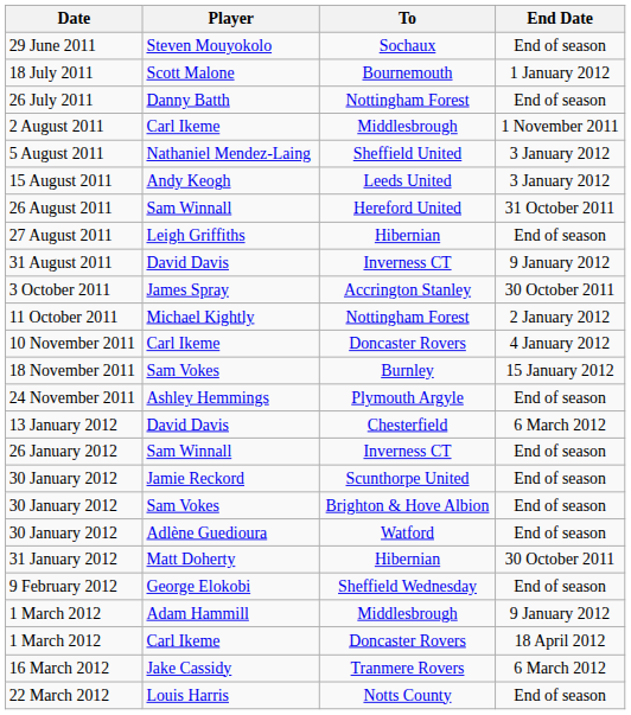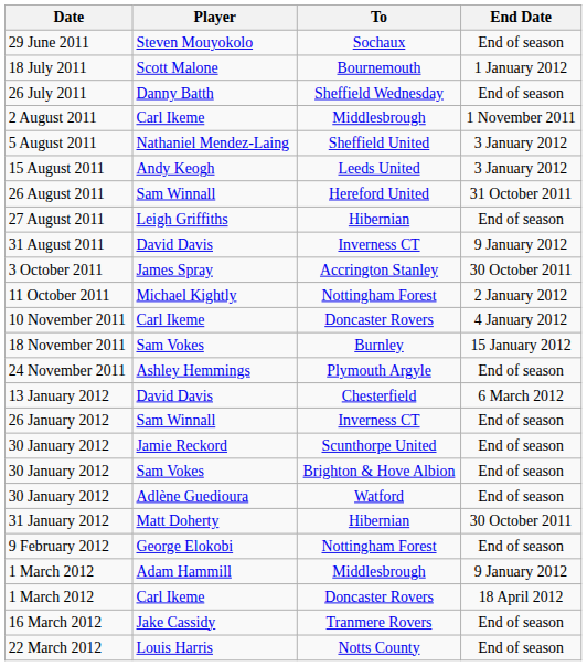 <table class="wikitable" style="text-align:center; font-size:95%;width:65%; text-align:left">
 <tr>
 <th><strong>Date</strong></th>
 <th><strong>Player</strong></th>
 <th><strong>To</strong></th>
 <th><strong>End Date</strong></th>
 </tr>
 <tr>
 <td>29 June 2011</td>
 <td> <a href='#'>Steven Mouyokolo</a></td>
 <td style="text-align:center;"> <a href='#'>Sochaux</a></td>
 <td style="text-align:center;">End of season</td>
 </tr>
 <tr>
 <td>18 July 2011</td>
 <td> <a href='#'>Scott Malone</a></td>
 <td style="text-align:center;"><a href='#'>Bournemouth</a></td>
 <td style="text-align:center;">1 January 2012</td>
 </tr>
 <tr>
 <td>26 July 2011</td>
 <td> <a href='#'>Danny Batth</a></td>
-<td style="text-align:center;"><a href='#'>Nottingham Forest</a></td>
+<td style="text-align:center;"><a href='#'>Sheffield Wednesday</a></td>
 <td style="text-align:center;">End of season</td>
 </tr>
 <tr>
 <td>2 August 2011</td>
 <td> <a href='#'>Carl Ikeme</a></td>
 <td style="text-align:center;"><a href='#'>Middlesbrough</a></td>
 <td style="text-align:center;">1 November 2011</td>
 </tr>
 <tr>
 <td>5 August 2011</td>
 <td> <a href='#'>Nathaniel Mendez-Laing</a></td>
 <td style="text-align:center;"><a href='#'>Sheffield United</a></td>
 <td style="text-align:center;">3 January 2012</td>
 </tr>
 <tr>
 <td>15 August 2011</td>
 <td> <a href='#'>Andy Keogh</a></td>
 <td style="text-align:center;"><a href='#'>Leeds United</a></td>
 <td style="text-align:center;">3 January 2012</td>
 </tr>
 <tr>
 <td>26 August 2011</td>
 <td> <a href='#'>Sam Winnall</a></td>
 <td style="text-align:center;"><a href='#'>Hereford United</a></td>
 <td style="text-align:center;">31 October 2011</td>
 </tr>
 <tr>
 <td>27 August 2011</td>
 <td> <a href='#'>Leigh Griffiths</a></td>
 <td style="text-align:center;"> <a href='#'>Hibernian</a></td>
 <td style="text-align:center;">End of season</td>
 </tr>
 <tr>
 <td>31 August 2011</td>
 <td> <a href='#'>David Davis</a></td>
 <td style="text-align:center;"> <a href='#'>Inverness CT</a></td>
 <td style="text-align:center;">9 January 2012</td>
 </tr>
 <tr>
 <td>3 October 2011</td>
 <td> <a href='#'>James Spray</a></td>
 <td style="text-align:center;"><a href='#'>Accrington Stanley</a></td>
 <td style="text-align:center;">30 October 2011</td>
 </tr>
 <tr>
 <td>11 October 2011</td>
 <td> <a href='#'>Michael Kightly</a></td>
 <td style="text-align:center;"><a href='#'>Nottingham Forest</a></td>
 <td style="text-align:center;">2 January 2012</td>
 </tr>
 <tr>
 <td>10 November 2011</td>
 <td> <a href='#'>Carl Ikeme</a></td>
 <td style="text-align:center;"><a href='#'>Doncaster Rovers</a></td>
 <td style="text-align:center;">4 January 2012</td>
 </tr>
 <tr>
 <td>18 November 2011</td>
 <td> <a href='#'>Sam Vokes</a></td>
 <td style="text-align:center;"><a href='#'>Burnley</a></td>
 <td style="text-align:center;">15 January 2012</td>
 </tr>
 <tr>
 <td>24 November 2011</td>
 <td> <a href='#'>Ashley Hemmings</a></td>
 <td style="text-align:center;"><a href='#'>Plymouth Argyle</a></td>
 <td style="text-align:center;">End of season</td>
 </tr>
 <tr>
 <td>13 January 2012</td>
 <td> <a href='#'>David Davis</a></td>
 <td style="text-align:center;"><a href='#'>Chesterfield</a></td>
 <td style="text-align:center;">6 March 2012</td>
 </tr>
 <tr>
 <td>26 January 2012</td>
 <td> <a href='#'>Sam Winnall</a></td>
 <td style="text-align:center;"> <a href='#'>Inverness CT</a></td>
 <td style="text-align:center;">End of season</td>
 </tr>
 <tr>
 <td>30 January 2012</td>
 <td> <a href='#'>Jamie Reckord</a></td>
 <td style="text-align:center;"><a href='#'>Scunthorpe United</a></td>
 <td style="text-align:center;">End of season</td>
 </tr>
 <tr>
 <td>30 January 2012</td>
 <td> <a href='#'>Sam Vokes</a></td>
 <td style="text-align:center;"><a href='#'>Brighton & Hove Albion</a></td>
 <td style="text-align:center;">End of season</td>
 </tr>
 <tr>
 <td>30 January 2012</td>
 <td> <a href='#'>Adlène Guedioura</a></td>
 <td style="text-align:center;"><a href='#'>Watford</a></td>
 <td style="text-align:center;">End of season</td>
 </tr>
 <tr>
 <td>31 January 2012</td>
 <td> <a href='#'>Matt Doherty</a></td>
 <td style="text-align:center;"> <a href='#'>Hibernian</a></td>
 <td style="text-align:center;">30 October 2011</td>
 </tr>
 <tr>
 <td>9 February 2012</td>
 <td> <a href='#'>George Elokobi</a></td>
-<td style="text-align:center;"><a href='#'>Sheffield Wednesday</a></td>
+<td style="text-align:center;"><a href='#'>Nottingham Forest</a></td>
 <td style="text-align:center;">End of season</td>
 </tr>
 <tr>
 <td>1 March 2012</td>
 <td> <a href='#'>Adam Hammill</a></td>
 <td style="text-align:center;"><a href='#'>Middlesbrough</a></td>
 <td style="text-align:center;">9 January 2012</td>
 </tr>
 <tr>
 <td>1 March 2012</td>
 <td> <a href='#'>Carl Ikeme</a></td>
 <td style="text-align:center;"><a href='#'>Doncaster Rovers</a></td>
 <td style="text-align:center;">18 April 2012</td>
 </tr>
 <tr>
 <td>16 March 2012</td>
 <td> <a href='#'>Jake Cassidy</a></td>
 <td style="text-align:center;"><a href='#'>Tranmere Rovers</a></td>
-<td style="text-align:center;">6 March 2012</td>
+<td style="text-align:center;">End of season</td>
 </tr>
 <tr>
 <td>22 March 2012</td>
 <td> <a href='#'>Louis Harris</a></td>
 <td style="text-align:center;"><a href='#'>Notts County</a></td>
 <td style="text-align:center;">End of season</td>
 </tr>
 </table>
